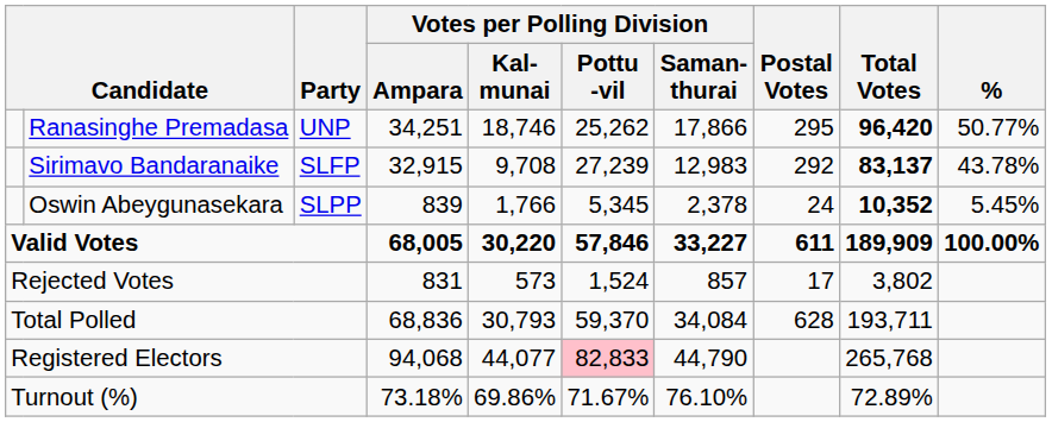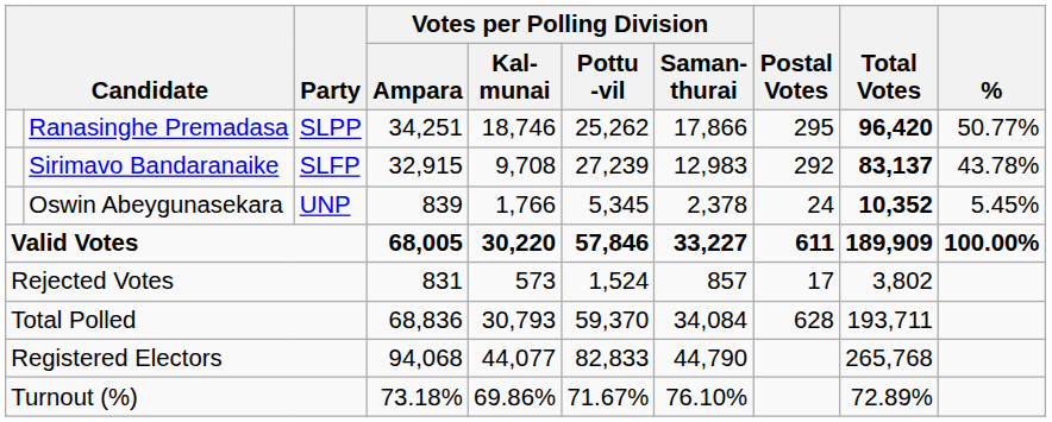 <table class="wikitable" border="1" style="text-align:right;">
 <tr>
 <th align=left valign=bottom rowspan=2 colspan=2>Candidate</th>
 <th align=left valign=bottom rowspan=2 width="40">Party</th>
 <th colspan=4>Votes per Polling Division</th>
 <th align=center valign=bottom rowspan=2 width="50">Postal<br>Votes</th>
 <th align=center valign=bottom rowspan=2 width="50">Total Votes</th>
 <th align=center valign=bottom rowspan=2 width="50">%</th>
 </tr>
 <tr>
 <th align=center valign=bottom width="50">Ampara</th>
 <th align=center valign=bottom width="50">Kal-<br>munai</th>
 <th align=center valign=bottom width="50">Pottu<br>-vil</th>
 <th align=center valign=bottom width="50">Saman-<br>thurai</th>
 </tr>
 <tr>
 <td bgcolor=> </td>
 <td align=left><a href='#'>Ranasinghe Premadasa</a></td>
-<td align=left><a href='#'>UNP</a></td>
+<td align=left><a href='#'>SLPP</a></td>
 <td>34,251</td>
 <td>18,746</td>
 <td>25,262</td>
 <td>17,866</td>
 <td>295</td>
 <td><strong>96,420</strong></td>
 <td>50.77%</td>
 </tr>
 <tr>
 <td bgcolor=> </td>
 <td align=left><a href='#'>Sirimavo Bandaranaike</a></td>
 <td align=left><a href='#'>SLFP</a></td>
 <td>32,915</td>
 <td>9,708</td>
 <td>27,239</td>
 <td>12,983</td>
 <td>292</td>
 <td><strong>83,137</strong></td>
 <td>43.78%</td>
 </tr>
 <tr>
 <td></td>
 <td align=left>Oswin Abeygunasekara</td>
-<td align=left><a href='#'>SLPP</a></td>
+<td align=left><a href='#'>UNP</a></td>
 <td>839</td>
 <td>1,766</td>
 <td>5,345</td>
 <td>2,378</td>
 <td>24</td>
 <td><strong>10,352</strong></td>
 <td>5.45%</td>
 </tr>
 <tr>
 <td align=left colspan=3><strong>Valid Votes</strong></td>
 <td><strong>68,005</strong></td>
 <td><strong>30,220</strong></td>
 <td><strong>57,846</strong></td>
 <td><strong>33,227</strong></td>
 <td><strong>611</strong></td>
 <td><strong>189,909</strong></td>
 <td><strong>100.00%</strong></td>
 </tr>
 <tr>
 <td align=left colspan=3>Rejected Votes</td>
 <td>831</td>
 <td>573</td>
 <td>1,524</td>
 <td>857</td>
 <td>17</td>
 <td>3,802</td>
 <td></td>
 </tr>
 <tr>
 <td align=left colspan=3>Total Polled</td>
 <td>68,836</td>
 <td>30,793</td>
 <td>59,370</td>
 <td>34,084</td>
 <td>628</td>
 <td>193,711</td>
 <td></td>
 </tr>
 <tr>
 <td align=left colspan=3>Registered Electors</td>
 <td>94,068</td>
 <td>44,077</td>
-<td style="background: pink;">82,833</td>
+<td>82,833</td>
 <td>44,790</td>
 <td></td>
 <td>265,768</td>
 <td></td>
 </tr>
 <tr>
 <td align=left colspan=3>Turnout (%)</td>
 <td>73.18%</td>
 <td>69.86%</td>
 <td>71.67%</td>
 <td>76.10%</td>
 <td></td>
 <td>72.89%</td>
 <td></td>
 </tr>
 </table>
